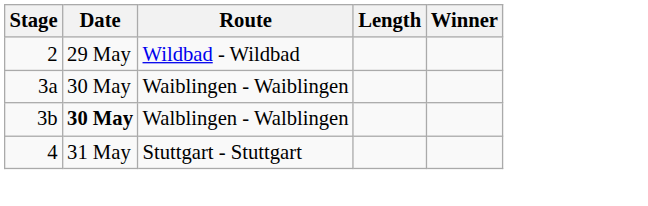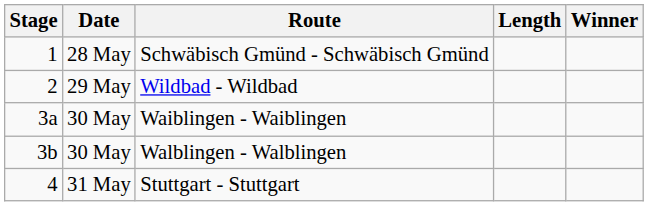 <table class="wikitable sortable">
 <tr>
 <th>Stage</th>
 <th>Date</th>
 <th>Route</th>
 <th>Length</th>
 <th>Winner</th>
+</tr>
+<tr>
+<td align="right">1</td>
+<td>28 May</td>
+<td>Schwäbisch Gmünd - Schwäbisch Gmünd</td>
+<td></td>
+<td></td>
 </tr>
 <tr>
 <td align="right">2</td>
 <td>29 May</td>
 <td><a href='#'>Wildbad</a> - Wildbad</td>
 <td></td>
 <td></td>
 </tr>
 <tr>
 <td align="right">3a</td>
 <td>30 May</td>
 <td>Waiblingen - Waiblingen</td>
 <td></td>
 <td></td>
 </tr>
 <tr>
 <td align="right">3b</td>
-<td><strong>30 May</strong></td>
+<td>30 May</td>
 <td>Walblingen - Walblingen</td>
 <td></td>
 <td></td>
 </tr>
 <tr>
 <td align="right">4</td>
 <td>31 May</td>
 <td>Stuttgart - Stuttgart</td>
 <td></td>
 <td></td>
 </tr>
 </table>
